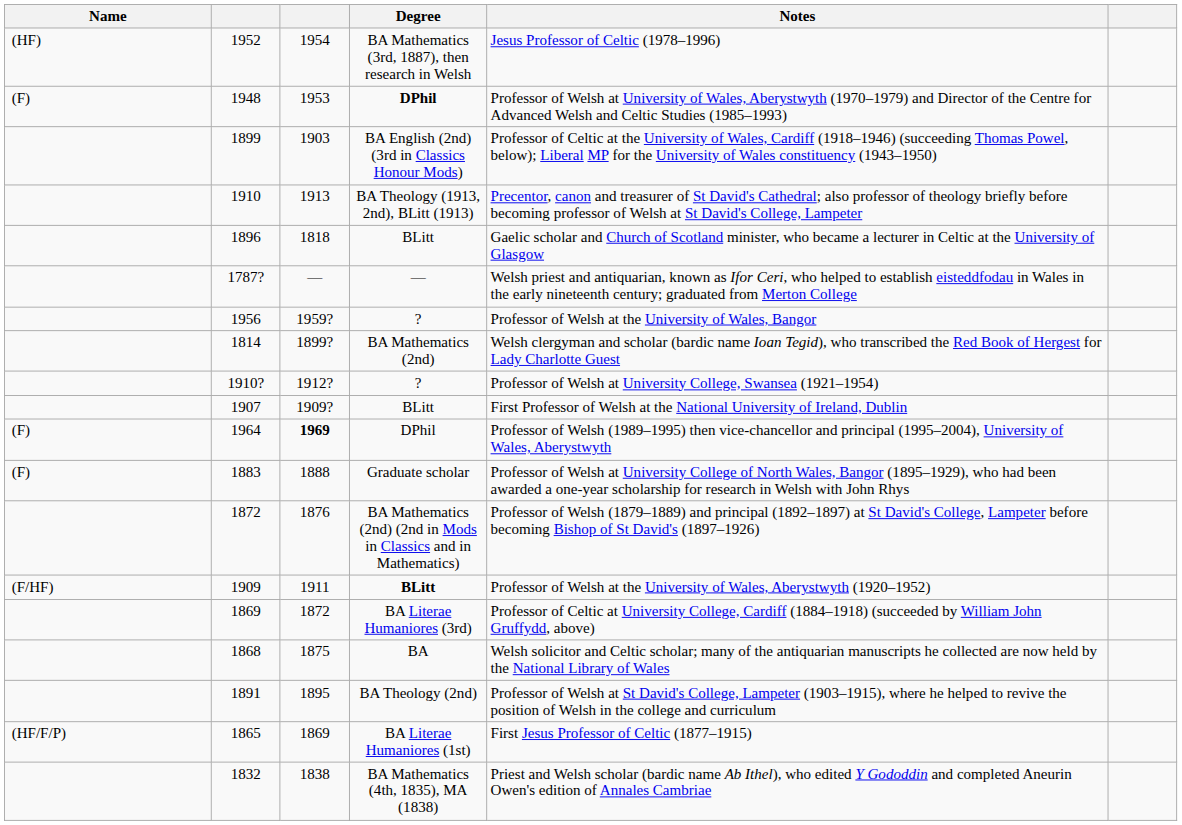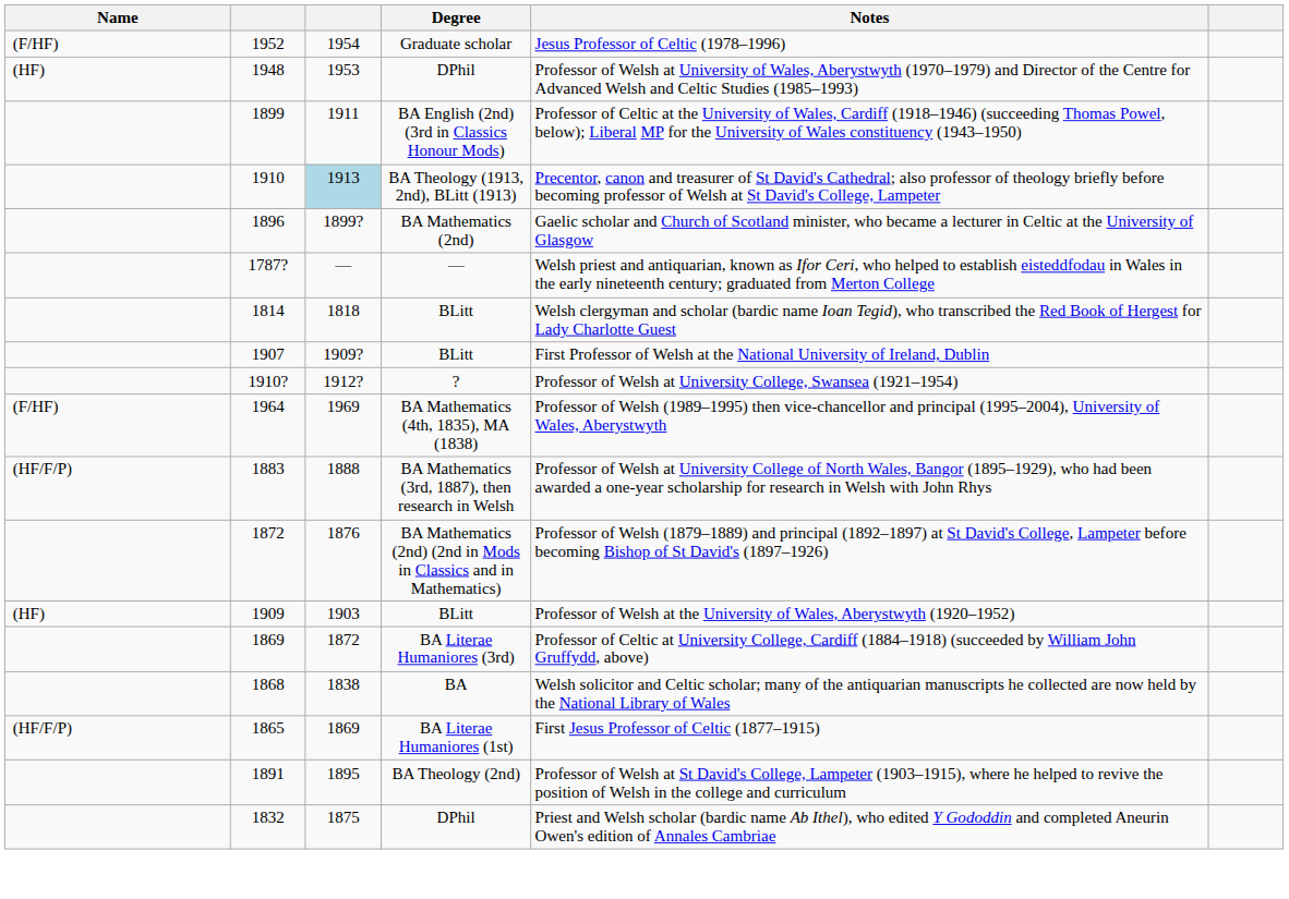 <table class="wikitable sortable">
 <tr>
 <th width="15%">Name</th>
 <th width="5%"></th>
 <th width="5%"></th>
 <th width="10%" class="unsortable">Degree</th>
 <th width="45%" class="unsortable">Notes</th>
 <th width="5%" class="unsortable"></th>
 </tr>
 <tr valign="top">
-<td> (HF)</td>
+<td> (F/HF)</td>
 <td align="center">1952</td>
 <td align="center">1954</td>
-<td align="center">BA Mathematics (3rd, 1887), then research in Welsh</td>
+<td align="center">Graduate scholar</td>
 <td><a href='#'>Jesus Professor of Celtic</a> (1978–1996)</td>
 <td align="center"></td>
 </tr>
 <tr valign="top">
-<td> (F)</td>
+<td> (HF)</td>
 <td align="center">1948</td>
 <td align="center">1953</td>
-<td align="center"><strong>DPhil</strong></td>
+<td align="center">DPhil</td>
 <td>Professor of Welsh at <a href='#'>University of Wales, Aberystwyth</a> (1970–1979) and Director of the Centre for Advanced Welsh and Celtic Studies (1985–1993)</td>
 <td align="center"></td>
 </tr>
 <tr valign="top">
 <td></td>
 <td align="center">1899</td>
-<td align="center">1903</td>
+<td align="center">1911</td>
 <td align="center">BA English (2nd) (3rd in <a href='#'>Classics Honour Mods</a>)</td>
 <td>Professor of Celtic at the <a href='#'>University of Wales, Cardiff</a> (1918–1946) (succeeding <a href='#'>Thomas Powel</a>, below); <a href='#'>Liberal</a> <a href='#'>MP</a> for the <a href='#'>University of Wales constituency</a> (1943–1950)</td>
 <td align="center"></td>
 </tr>
 <tr valign="top">
 <td></td>
 <td align="center">1910</td>
-<td align="center">1913</td>
+<td align="center" style="background: lightblue;">1913</td>
 <td align="center">BA Theology (1913, 2nd), BLitt (1913)</td>
 <td><a href='#'>Precentor</a>, <a href='#'>canon</a> and treasurer of <a href='#'>St David's Cathedral</a>; also professor of theology briefly before becoming professor of Welsh at <a href='#'>St David's College, Lampeter</a></td>
 <td align="center"></td>
 </tr>
 <tr valign="top">
 <td></td>
 <td align="center">1896</td>
-<td align="center">1818</td>
-<td align="center">BLitt</td>
+<td align="center"><span>1899</span>?</td>
+<td align="center">BA Mathematics (2nd)</td>
 <td>Gaelic scholar and <a href='#'>Church of Scotland</a> minister, who became a lecturer in Celtic at the <a href='#'>University of Glasgow</a></td>
 <td align="center"></td>
 </tr>
 <tr valign="top">
 <td></td>
 <td align="center"><span>1787</span>?</td>
 <td align="center">—</td>
 <td align="center">—</td>
 <td>Welsh priest and antiquarian, known as <em>Ifor Ceri</em>, who helped to establish <a href='#'>eisteddfodau</a> in Wales in the early nineteenth century; graduated from <a href='#'>Merton College</a></td>
 <td align="center"></td>
 </tr>
 <tr valign="top">
 <td></td>
-<td align="center">1956</td>
-<td align="center"><span>1959</span>?</td>
-<td align="center">?</td>
-<td>Professor of Welsh at the <a href='#'>University of Wales, Bangor</a></td>
+<td align="center">1814</td>
+<td align="center">1818</td>
+<td align="center">BLitt</td>
+<td>Welsh clergyman and scholar (bardic name <em>Ioan Tegid</em>), who transcribed the <a href='#'>Red Book of Hergest</a> for <a href='#'>Lady Charlotte Guest</a></td>
 <td align="center"></td>
 </tr>
 <tr valign="top">
 <td></td>
-<td align="center">1814</td>
-<td align="center"><span>1899</span>?</td>
-<td align="center">BA Mathematics (2nd)</td>
-<td>Welsh clergyman and scholar (bardic name <em>Ioan Tegid</em>), who transcribed the <a href='#'>Red Book of Hergest</a> for <a href='#'>Lady Charlotte Guest</a></td>
+<td align="center">1907</td>
+<td align="center"><span>1909</span>?</td>
+<td align="center">BLitt</td>
+<td>First Professor of Welsh at the <a href='#'>National University of Ireland, Dublin</a></td>
 <td align="center"></td>
 </tr>
 <tr valign="top">
 <td></td>
 <td align="center"><span>1910</span>?</td>
 <td align="center"><span>1912</span>?</td>
 <td align="center">?</td>
 <td>Professor of Welsh at <a href='#'>University College, Swansea</a> (1921–1954)</td>
 <td align="center"></td>
 </tr>
 <tr valign="top">
-<td></td>
-<td align="center">1907</td>
-<td align="center"><span>1909</span>?</td>
-<td align="center">BLitt</td>
-<td>First Professor of Welsh at the <a href='#'>National University of Ireland, Dublin</a></td>
-<td align="center"></td>
-</tr>
-<tr valign="top">
-<td> (F)</td>
+<td> (F/HF)</td>
 <td align="center">1964</td>
-<td align="center"><strong>1969</strong></td>
-<td align="center">DPhil</td>
+<td align="center">1969</td>
+<td align="center">BA Mathematics (4th, 1835), MA (1838)</td>
 <td>Professor of Welsh (1989–1995) then vice-chancellor and principal (1995–2004), <a href='#'>University of Wales, Aberystwyth</a></td>
 <td align="center"></td>
 </tr>
 <tr valign="top">
-<td> (F)</td>
+<td> (HF/F/P)</td>
 <td align="center">1883</td>
 <td align="center">1888</td>
-<td align="center">Graduate scholar</td>
+<td align="center">BA Mathematics (3rd, 1887), then research in Welsh</td>
 <td>Professor of Welsh at <a href='#'>University College of North Wales, Bangor</a> (1895–1929), who had been awarded a one-year scholarship for research in Welsh with John Rhys</td>
 <td align="center"></td>
 </tr>
 <tr valign="top">
 <td></td>
 <td align="center">1872</td>
 <td align="center">1876</td>
 <td align="center">BA Mathematics (2nd) (2nd in <a href='#'>Mods</a> in <a href='#'>Classics</a> and in Mathematics)</td>
 <td>Professor of Welsh (1879–1889) and principal (1892–1897) at <a href='#'>St David's College</a>, <a href='#'>Lampeter</a> before becoming <a href='#'>Bishop of St David's</a> (1897–1926)</td>
 <td align="center"></td>
 </tr>
 <tr valign="top">
-<td> (F/HF)</td>
+<td> (HF)</td>
 <td align="center">1909</td>
-<td align="center">1911</td>
-<td align="center"><strong>BLitt</strong></td>
+<td align="center">1903</td>
+<td align="center">BLitt</td>
 <td>Professor of Welsh at the <a href='#'>University of Wales, Aberystwyth</a> (1920–1952)</td>
 <td align="center"></td>
 </tr>
 <tr valign="top">
 <td></td>
 <td align="center">1869</td>
 <td align="center">1872</td>
 <td align="center">BA <a href='#'>Literae Humaniores</a> (3rd)</td>
 <td>Professor of Celtic at <a href='#'>University College, Cardiff</a> (1884–1918) (succeeded by <a href='#'>William John Gruffydd</a>, above)</td>
 <td align="center"></td>
 </tr>
 <tr valign="top">
 <td></td>
 <td align="center">1868</td>
-<td align="center">1875</td>
+<td align="center">1838</td>
 <td align="center">BA</td>
 <td>Welsh solicitor and Celtic scholar; many of the antiquarian manuscripts he collected are now held by the <a href='#'>National Library of Wales</a></td>
-<td align="center"></td>
-</tr>
-<tr valign="top">
-<td></td>
-<td align="center">1891</td>
-<td align="center">1895</td>
-<td align="center">BA Theology (2nd)</td>
-<td>Professor of Welsh at <a href='#'>St David's College, Lampeter</a> (1903–1915), where he helped to revive the position of Welsh in the college and curriculum</td>
 <td align="center"></td>
 </tr>
 <tr valign="top">
 <td> (HF/F/P)</td>
 <td align="center">1865</td>
 <td align="center">1869</td>
 <td align="center">BA <a href='#'>Literae Humaniores</a> (1st)</td>
 <td>First <a href='#'>Jesus Professor of Celtic</a> (1877–1915)</td>
 <td align="center"></td>
 </tr>
 <tr valign="top">
 <td></td>
+<td align="center">1891</td>
+<td align="center">1895</td>
+<td align="center">BA Theology (2nd)</td>
+<td>Professor of Welsh at <a href='#'>St David's College, Lampeter</a> (1903–1915), where he helped to revive the position of Welsh in the college and curriculum</td>
+<td align="center"></td>
+</tr>
+<tr valign="top">
+<td></td>
 <td align="center">1832</td>
-<td align="center">1838</td>
-<td align="center">BA Mathematics (4th, 1835), MA (1838)</td>
+<td align="center">1875</td>
+<td align="center">DPhil</td>
 <td>Priest and Welsh scholar (bardic name <em>Ab Ithel</em>), who edited <em><a href='#'>Y Gododdin</a></em> and completed Aneurin Owen's edition of <a href='#'>Annales Cambriae</a></td>
 <td align="center"></td>
 </tr>
 </table>
